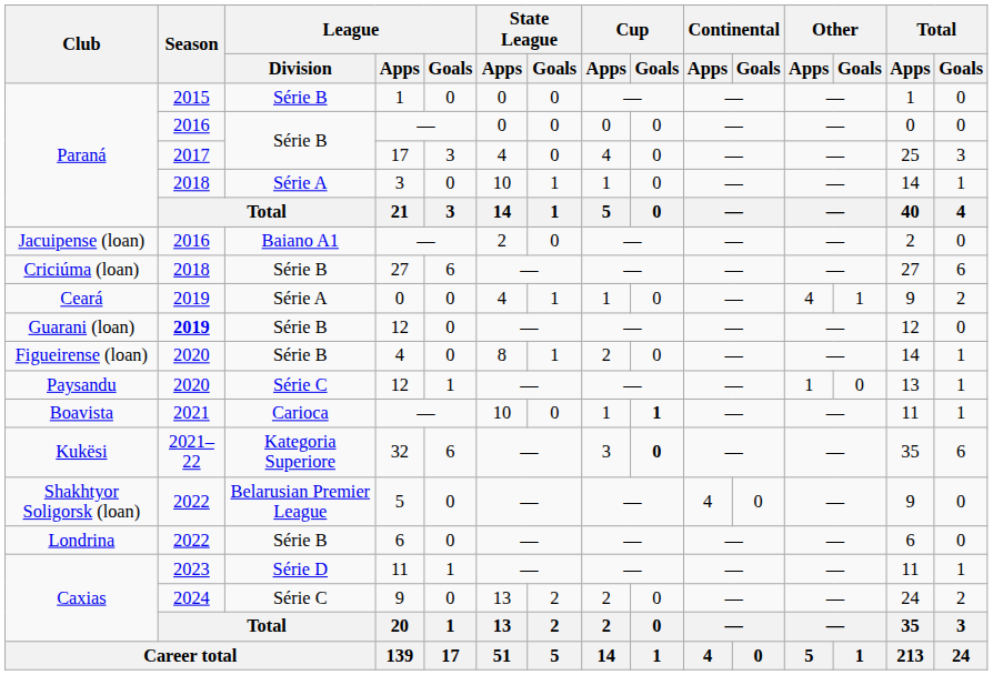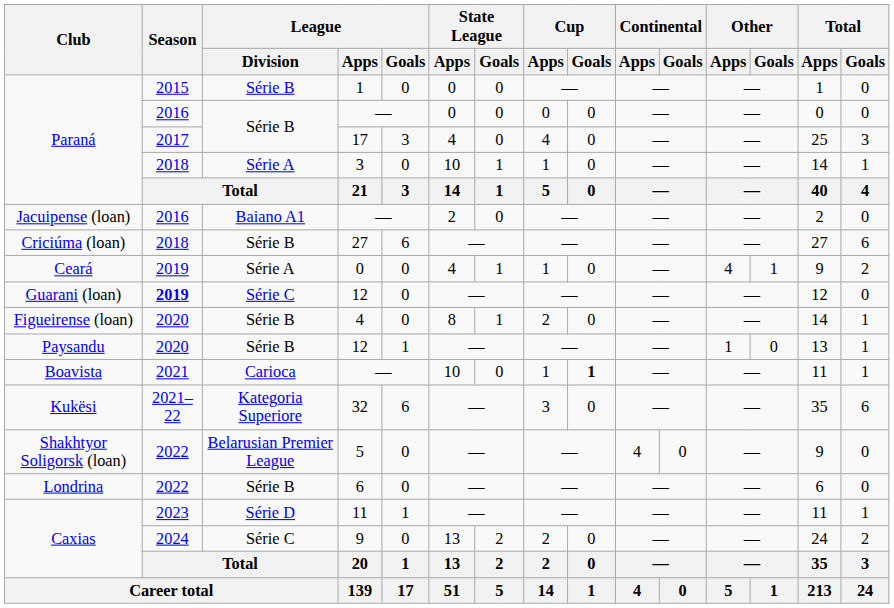 <table class="wikitable" style="text-align: center;">
 <tr>
 <th rowspan="2">Club</th>
 <th rowspan="2">Season</th>
 <th colspan="3">League</th>
 <th colspan="2">State League</th>
 <th colspan="2">Cup</th>
 <th colspan="2">Continental</th>
 <th colspan="2">Other</th>
 <th colspan="2">Total</th>
 </tr>
 <tr>
 <th>Division</th>
 <th>Apps</th>
 <th>Goals</th>
 <th>Apps</th>
 <th>Goals</th>
 <th>Apps</th>
 <th>Goals</th>
 <th>Apps</th>
 <th>Goals</th>
 <th>Apps</th>
 <th>Goals</th>
 <th>Apps</th>
 <th>Goals</th>
 </tr>
 <tr>
 <td rowspan="5"><a href='#'>Paraná</a></td>
 <td><a href='#'>2015</a></td>
 <td><a href='#'>Série B</a></td>
 <td>1</td>
 <td>0</td>
 <td>0</td>
 <td>0</td>
 <td colspan="2">—</td>
 <td colspan="2">—</td>
 <td colspan="2">—</td>
 <td>1</td>
 <td>0</td>
 </tr>
 <tr>
 <td><a href='#'>2016</a></td>
 <td rowspan="2">Série B</td>
 <td colspan="2">—</td>
 <td>0</td>
 <td>0</td>
 <td>0</td>
 <td>0</td>
 <td colspan="2">—</td>
 <td colspan="2">—</td>
 <td>0</td>
 <td>0</td>
 </tr>
 <tr>
 <td><a href='#'>2017</a></td>
 <td>17</td>
 <td>3</td>
 <td>4</td>
 <td>0</td>
 <td>4</td>
 <td>0</td>
 <td colspan="2">—</td>
 <td colspan="2">—</td>
 <td>25</td>
 <td>3</td>
 </tr>
 <tr>
 <td><a href='#'>2018</a></td>
 <td><a href='#'>Série A</a></td>
 <td>3</td>
 <td>0</td>
 <td>10</td>
 <td>1</td>
 <td>1</td>
 <td>0</td>
 <td colspan="2">—</td>
 <td colspan="2">—</td>
 <td>14</td>
 <td>1</td>
 </tr>
 <tr>
 <th colspan="2">Total</th>
 <th>21</th>
 <th>3</th>
 <th>14</th>
 <th>1</th>
 <th>5</th>
 <th>0</th>
 <th colspan="2">—</th>
 <th colspan="2">—</th>
 <th>40</th>
 <th>4</th>
 </tr>
 <tr>
 <td><a href='#'>Jacuipense</a> (loan)</td>
 <td><a href='#'>2016</a></td>
 <td><a href='#'>Baiano A1</a></td>
 <td colspan="2">—</td>
 <td>2</td>
 <td>0</td>
 <td colspan="2">—</td>
 <td colspan="2">—</td>
 <td colspan="2">—</td>
 <td>2</td>
 <td>0</td>
 </tr>
 <tr>
 <td><a href='#'>Criciúma</a> (loan)</td>
 <td><a href='#'>2018</a></td>
 <td>Série B</td>
 <td>27</td>
 <td>6</td>
 <td colspan="2">—</td>
 <td colspan="2">—</td>
 <td colspan="2">—</td>
 <td colspan="2">—</td>
 <td>27</td>
 <td>6</td>
 </tr>
 <tr>
 <td><a href='#'>Ceará</a></td>
 <td><a href='#'>2019</a></td>
 <td>Série A</td>
 <td>0</td>
 <td>0</td>
 <td>4</td>
 <td>1</td>
 <td>1</td>
 <td>0</td>
 <td colspan="2">—</td>
 <td>4</td>
 <td>1</td>
 <td>9</td>
 <td>2</td>
 </tr>
 <tr>
 <td><a href='#'>Guarani</a> (loan)</td>
 <td><strong><a href='#'>2019</a></strong></td>
-<td>Série B</td>
+<td><a href='#'>Série C</a></td>
 <td>12</td>
 <td>0</td>
 <td colspan="2">—</td>
 <td colspan="2">—</td>
 <td colspan="2">—</td>
 <td colspan="2">—</td>
 <td>12</td>
 <td>0</td>
 </tr>
 <tr>
 <td><a href='#'>Figueirense</a> (loan)</td>
 <td><a href='#'>2020</a></td>
 <td>Série B</td>
 <td>4</td>
 <td>0</td>
 <td>8</td>
 <td>1</td>
 <td>2</td>
 <td>0</td>
 <td colspan="2">—</td>
 <td colspan="2">—</td>
 <td>14</td>
 <td>1</td>
 </tr>
 <tr>
 <td><a href='#'>Paysandu</a></td>
 <td><a href='#'>2020</a></td>
-<td><a href='#'>Série C</a></td>
+<td>Série B</td>
 <td>12</td>
 <td>1</td>
 <td colspan="2">—</td>
 <td colspan="2">—</td>
 <td colspan="2">—</td>
 <td>1</td>
 <td>0</td>
 <td>13</td>
 <td>1</td>
 </tr>
 <tr>
 <td><a href='#'>Boavista</a></td>
 <td><a href='#'>2021</a></td>
 <td><a href='#'>Carioca</a></td>
 <td colspan="2">—</td>
 <td>10</td>
 <td>0</td>
 <td>1</td>
 <td><strong>1</strong></td>
 <td colspan="2">—</td>
 <td colspan="2">—</td>
 <td>11</td>
 <td>1</td>
 </tr>
 <tr>
 <td><a href='#'>Kukësi</a></td>
 <td><a href='#'>2021–22</a></td>
 <td><a href='#'>Kategoria Superiore</a></td>
 <td>32</td>
 <td>6</td>
 <td colspan="2">—</td>
 <td>3</td>
-<td><strong>0</strong></td>
+<td>0</td>
 <td colspan="2">—</td>
 <td colspan="2">—</td>
 <td>35</td>
 <td>6</td>
 </tr>
 <tr>
 <td><a href='#'>Shakhtyor Soligorsk</a> (loan)</td>
 <td><a href='#'>2022</a></td>
 <td><a href='#'>Belarusian Premier League</a></td>
 <td>5</td>
 <td>0</td>
 <td colspan="2">—</td>
 <td colspan="2">—</td>
 <td>4</td>
 <td>0</td>
 <td colspan="2">—</td>
 <td>9</td>
 <td>0</td>
 </tr>
 <tr>
 <td><a href='#'>Londrina</a></td>
 <td><a href='#'>2022</a></td>
 <td>Série B</td>
 <td>6</td>
 <td>0</td>
 <td colspan="2">—</td>
 <td colspan="2">—</td>
 <td colspan="2">—</td>
 <td colspan="2">—</td>
 <td>6</td>
 <td>0</td>
 </tr>
 <tr>
 <td rowspan="3"><a href='#'>Caxias</a></td>
 <td><a href='#'>2023</a></td>
 <td><a href='#'>Série D</a></td>
 <td>11</td>
 <td>1</td>
 <td colspan="2">—</td>
 <td colspan="2">—</td>
 <td colspan="2">—</td>
 <td colspan="2">—</td>
 <td>11</td>
 <td>1</td>
 </tr>
 <tr>
 <td><a href='#'>2024</a></td>
 <td>Série C</td>
 <td>9</td>
 <td>0</td>
 <td>13</td>
 <td>2</td>
 <td>2</td>
 <td>0</td>
 <td colspan="2">—</td>
 <td colspan="2">—</td>
 <td>24</td>
 <td>2</td>
 </tr>
 <tr>
 <th colspan="2">Total</th>
 <th>20</th>
 <th>1</th>
 <th>13</th>
 <th>2</th>
 <th>2</th>
 <th>0</th>
 <th colspan="2">—</th>
 <th colspan="2">—</th>
 <th>35</th>
 <th>3</th>
 </tr>
 <tr>
 <th colspan="3">Career total</th>
 <th>139</th>
 <th>17</th>
 <th>51</th>
 <th>5</th>
 <th>14</th>
 <th>1</th>
 <th>4</th>
 <th>0</th>
 <th>5</th>
 <th>1</th>
 <th>213</th>
 <th>24</th>
 </tr>
 </table>
